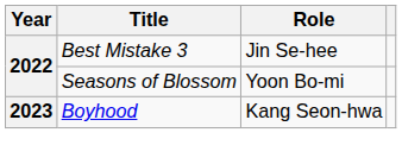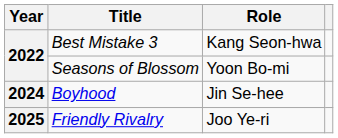 <table class="wikitable plainrowheaders sortable">
 <tr>
 <th scope="col">Year</th>
 <th scope="col">Title</th>
 <th scope="col">Role</th>
 <th scope="col" class="unsortable"></th>
 </tr>
 <tr>
 <th scope="row" rowspan="2">2022</th>
 <td><em>Best Mistake 3</em></td>
-<td>Jin Se-hee</td>
+<td>Kang Seon-hwa</td>
 <td style="text-align:center"></td>
 </tr>
 <tr>
 <td><em>Seasons of Blossom</em></td>
 <td>Yoon Bo-mi</td>
 <td style="text-align:center"></td>
 </tr>
 <tr>
-<th scope="row">2023</th>
+<th scope="row">2024</th>
 <td><em><a href='#'>Boyhood</a></em></td>
-<td>Kang Seon-hwa</td>
+<td>Jin Se-hee</td>
+<td style="text-align:center"></td>
+</tr>
+<tr>
+<th scope="row">2025</th>
+<td><em><a href='#'>Friendly Rivalry</a></em></td>
+<td>Joo Ye-ri</td>
 <td style="text-align:center"></td>
 </tr>
 </table>
